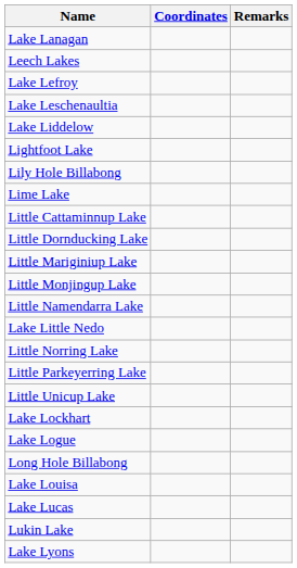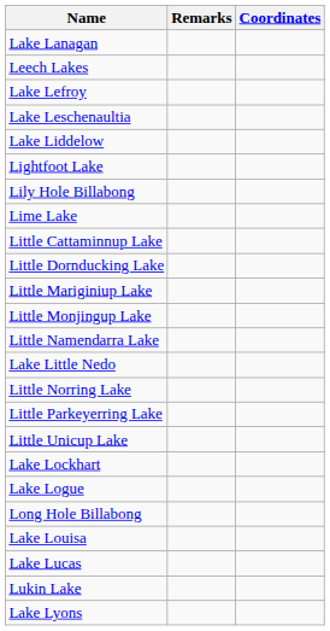 <table class="wikitable">
 <tr>
 <th>Name</th>
+<th>Remarks</th>
 <th><a href='#'>Coordinates</a></th>
-<th>Remarks</th>
 </tr>
 <tr>
 <td><a href='#'>Lake Lanagan</a></td>
 <td></td>
 <td></td>
 </tr>
 <tr>
 <td><a href='#'>Leech Lakes</a></td>
 <td></td>
 <td></td>
 </tr>
 <tr>
 <td><a href='#'>Lake Lefroy</a></td>
 <td></td>
 <td></td>
 </tr>
 <tr>
 <td><a href='#'>Lake Leschenaultia</a></td>
 <td></td>
 <td></td>
 </tr>
 <tr>
 <td><a href='#'>Lake Liddelow</a></td>
 <td></td>
 <td></td>
 </tr>
 <tr>
 <td><a href='#'>Lightfoot Lake</a></td>
 <td></td>
 <td></td>
 </tr>
 <tr>
 <td><a href='#'>Lily Hole Billabong</a></td>
 <td></td>
 <td></td>
 </tr>
 <tr>
 <td><a href='#'>Lime Lake</a></td>
 <td></td>
 <td></td>
 </tr>
 <tr>
 <td><a href='#'>Little Cattaminnup Lake</a></td>
 <td></td>
 <td></td>
 </tr>
 <tr>
 <td><a href='#'>Little Dornducking Lake</a></td>
 <td></td>
 <td></td>
 </tr>
 <tr>
 <td><a href='#'>Little Mariginiup Lake</a></td>
 <td></td>
 <td></td>
 </tr>
 <tr>
 <td><a href='#'>Little Monjingup Lake</a></td>
 <td></td>
 <td></td>
 </tr>
 <tr>
 <td><a href='#'>Little Namendarra Lake</a></td>
 <td></td>
 <td></td>
 </tr>
 <tr>
 <td><a href='#'>Lake Little Nedo</a></td>
 <td></td>
 <td></td>
 </tr>
 <tr>
 <td><a href='#'>Little Norring Lake</a></td>
 <td></td>
 <td></td>
 </tr>
 <tr>
 <td><a href='#'>Little Parkeyerring Lake</a></td>
 <td></td>
 <td></td>
 </tr>
 <tr>
 <td><a href='#'>Little Unicup Lake</a></td>
 <td></td>
 <td></td>
 </tr>
 <tr>
 <td><a href='#'>Lake Lockhart</a></td>
 <td></td>
 <td></td>
 </tr>
 <tr>
 <td><a href='#'>Lake Logue</a></td>
 <td></td>
 <td></td>
 </tr>
 <tr>
 <td><a href='#'>Long Hole Billabong</a></td>
 <td></td>
 <td></td>
 </tr>
 <tr>
 <td><a href='#'>Lake Louisa</a></td>
 <td></td>
 <td></td>
 </tr>
 <tr>
 <td><a href='#'>Lake Lucas</a></td>
 <td></td>
 <td></td>
 </tr>
 <tr>
 <td><a href='#'>Lukin Lake</a></td>
 <td></td>
 <td></td>
 </tr>
 <tr>
 <td><a href='#'>Lake Lyons</a></td>
 <td></td>
 <td></td>
 </tr>
 </table>
